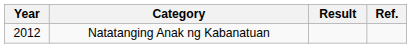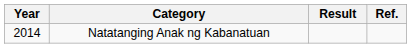 <table class="wikitable sortable"  style="text-align:center; width:60%;">
 <tr>
 <th>Year</th>
 <th>Category</th>
 <th>Result</th>
 <th>Ref.</th>
 </tr>
 <tr>
-<td>2012</td>
+<td>2014</td>
 <td>Natatanging Anak ng Kabanatuan</td>
 <td></td>
 <td></td>
 </tr>
 </table>
